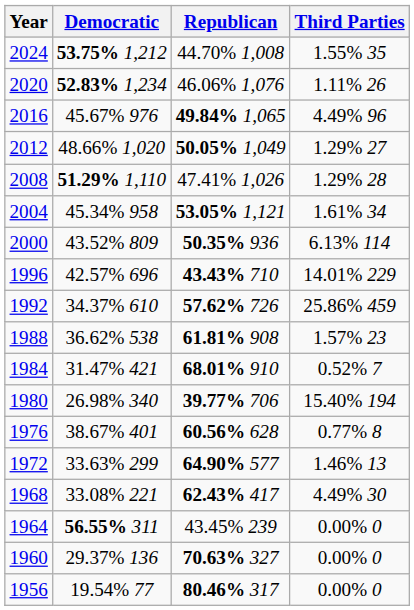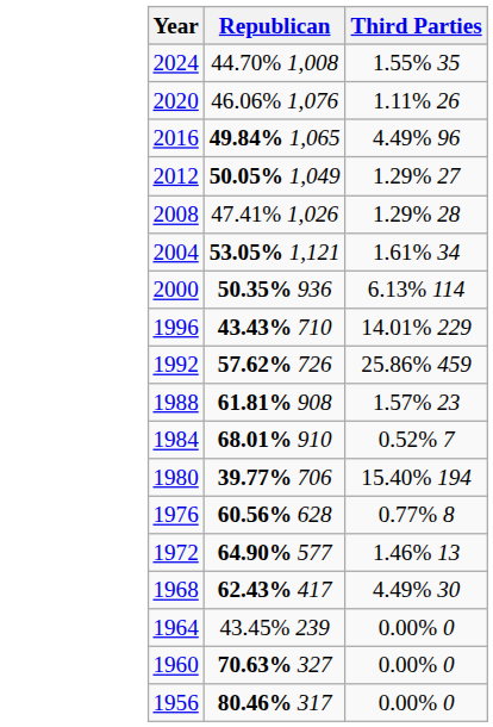 <table class="wikitable"  style="float:right; margin:1em; font-size:95%;">
 <tr style="background:lightgrey;">
 <th>Year</th>
-<th><a href='#'>Democratic</a></th>
 <th><a href='#'>Republican</a></th>
 <th><a href='#'>Third Parties</a></th>
 </tr>
 <tr>
 <td align="center" ><a href='#'>2024</a></td>
-<td align="center" ><strong>53.75%</strong> <em>1,212</em></td>
 <td align="center" >44.70% <em>1,008</em></td>
 <td align="center" >1.55% <em>35</em></td>
 </tr>
 <tr>
 <td align="center" ><a href='#'>2020</a></td>
-<td align="center" ><strong>52.83%</strong> <em>1,234</em></td>
 <td align="center" >46.06% <em>1,076</em></td>
 <td align="center" >1.11% <em>26</em></td>
 </tr>
 <tr>
 <td align="center" ><a href='#'>2016</a></td>
-<td align="center" >45.67% <em>976</em></td>
 <td align="center" ><strong>49.84%</strong> <em>1,065</em></td>
 <td align="center" >4.49% <em>96</em></td>
 </tr>
 <tr>
 <td align="center" ><a href='#'>2012</a></td>
-<td align="center" >48.66% <em>1,020</em></td>
 <td align="center" ><strong>50.05%</strong> <em>1,049</em></td>
 <td align="center" >1.29% <em>27</em></td>
 </tr>
 <tr>
 <td align="center" ><a href='#'>2008</a></td>
-<td align="center" ><strong>51.29%</strong> <em>1,110</em></td>
 <td align="center" >47.41% <em>1,026</em></td>
 <td align="center" >1.29% <em>28</em></td>
 </tr>
 <tr>
 <td align="center" ><a href='#'>2004</a></td>
-<td align="center" >45.34% <em>958</em></td>
 <td align="center" ><strong>53.05%</strong> <em>1,121</em></td>
 <td align="center" >1.61% <em>34</em></td>
 </tr>
 <tr>
 <td align="center" ><a href='#'>2000</a></td>
-<td align="center" >43.52% <em>809</em></td>
 <td align="center" ><strong>50.35%</strong> <em>936</em></td>
 <td align="center" >6.13% <em>114</em></td>
 </tr>
 <tr>
 <td align="center" ><a href='#'>1996</a></td>
-<td align="center" >42.57% <em>696</em></td>
 <td align="center" ><strong>43.43%</strong> <em>710</em></td>
 <td align="center" >14.01% <em>229</em></td>
 </tr>
 <tr>
 <td align="center" ><a href='#'>1992</a></td>
-<td align="center" >34.37% <em>610</em></td>
 <td align="center" ><strong>57.62%</strong> <em>726</em></td>
 <td align="center" >25.86% <em>459</em></td>
 </tr>
 <tr>
 <td align="center" ><a href='#'>1988</a></td>
-<td align="center" >36.62% <em>538</em></td>
 <td align="center" ><strong>61.81%</strong> <em>908</em></td>
 <td align="center" >1.57% <em>23</em></td>
 </tr>
 <tr>
 <td align="center" ><a href='#'>1984</a></td>
-<td align="center" >31.47% <em>421</em></td>
 <td align="center" ><strong>68.01%</strong> <em>910</em></td>
 <td align="center" >0.52% <em>7</em></td>
 </tr>
 <tr>
 <td align="center" ><a href='#'>1980</a></td>
-<td align="center" >26.98% <em>340</em></td>
 <td align="center" ><strong>39.77%</strong> <em>706</em></td>
 <td align="center" >15.40% <em>194</em></td>
 </tr>
 <tr>
 <td align="center" ><a href='#'>1976</a></td>
-<td align="center" >38.67% <em>401</em></td>
 <td align="center" ><strong>60.56%</strong> <em>628</em></td>
 <td align="center" >0.77% <em>8</em></td>
 </tr>
 <tr>
 <td align="center" ><a href='#'>1972</a></td>
-<td align="center" >33.63% <em>299</em></td>
 <td align="center" ><strong>64.90%</strong> <em>577</em></td>
 <td align="center" >1.46% <em>13</em></td>
 </tr>
 <tr>
 <td align="center" ><a href='#'>1968</a></td>
-<td align="center" >33.08% <em>221</em></td>
 <td align="center" ><strong>62.43%</strong> <em>417</em></td>
 <td align="center" >4.49% <em>30</em></td>
 </tr>
 <tr>
 <td align="center" ><a href='#'>1964</a></td>
-<td align="center" ><strong>56.55%</strong> <em>311</em></td>
 <td align="center" >43.45% <em>239</em></td>
 <td align="center" >0.00% <em>0</em></td>
 </tr>
 <tr>
 <td align="center" ><a href='#'>1960</a></td>
-<td align="center" >29.37% <em>136</em></td>
 <td align="center" ><strong>70.63%</strong> <em>327</em></td>
 <td align="center" >0.00% <em>0</em></td>
 </tr>
 <tr>
 <td align="center" ><a href='#'>1956</a></td>
-<td align="center" >19.54% <em>77</em></td>
 <td align="center" ><strong>80.46%</strong> <em>317</em></td>
 <td align="center" >0.00% <em>0</em></td>
 </tr>
 </table>
